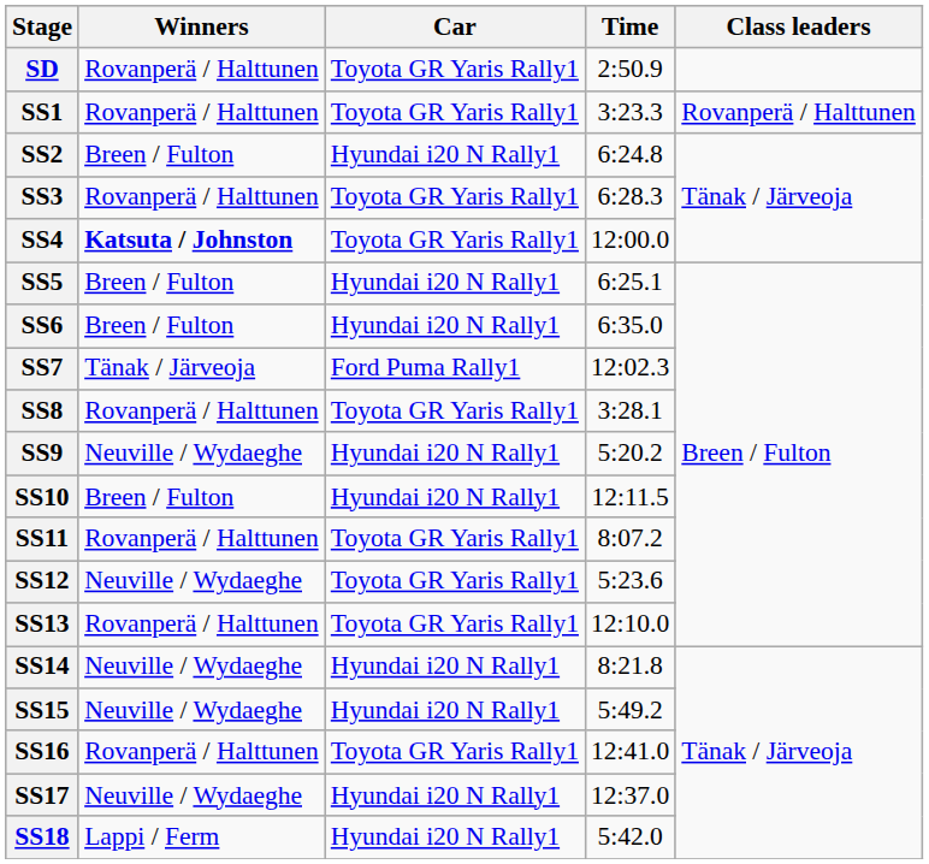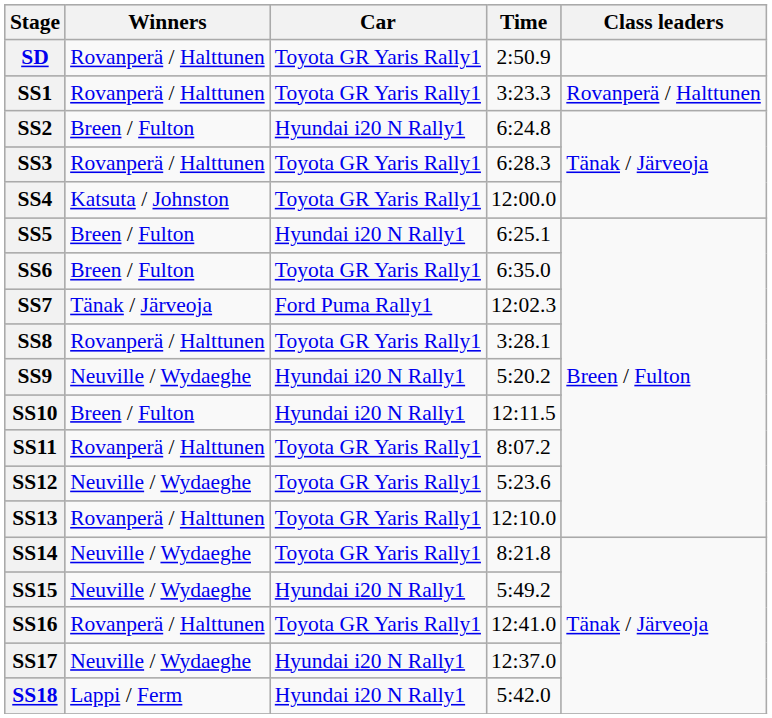 <table class="wikitable" style="font-size:85%">
 <tr>
 <th>Stage</th>
 <th>Winners</th>
 <th>Car</th>
 <th>Time</th>
 <th>Class leaders</th>
 </tr>
 <tr>
 <th><a href='#'>SD</a></th>
 <td><a href='#'>Rovanperä</a> / <a href='#'>Halttunen</a></td>
 <td><a href='#'>Toyota GR Yaris Rally1</a></td>
 <td align="center">2:50.9</td>
 <td></td>
 </tr>
 <tr>
 <th>SS1</th>
 <td><a href='#'>Rovanperä</a> / <a href='#'>Halttunen</a></td>
 <td><a href='#'>Toyota GR Yaris Rally1</a></td>
 <td align="center">3:23.3</td>
 <td><a href='#'>Rovanperä</a> / <a href='#'>Halttunen</a></td>
 </tr>
 <tr>
 <th>SS2</th>
 <td><a href='#'>Breen</a> / <a href='#'>Fulton</a></td>
 <td><a href='#'>Hyundai i20 N Rally1</a></td>
 <td align="center">6:24.8</td>
 <td rowspan="3"><a href='#'>Tänak</a> / <a href='#'>Järveoja</a></td>
 </tr>
 <tr>
 <th>SS3</th>
 <td><a href='#'>Rovanperä</a> / <a href='#'>Halttunen</a></td>
 <td><a href='#'>Toyota GR Yaris Rally1</a></td>
 <td align="center">6:28.3</td>
 </tr>
 <tr>
 <th>SS4</th>
-<td><strong><a href='#'>Katsuta</a> / <a href='#'>Johnston</a></strong></td>
+<td><a href='#'>Katsuta</a> / <a href='#'>Johnston</a></td>
 <td><a href='#'>Toyota GR Yaris Rally1</a></td>
 <td align="center">12:00.0</td>
 </tr>
 <tr>
 <th>SS5</th>
 <td><a href='#'>Breen</a> / <a href='#'>Fulton</a></td>
 <td><a href='#'>Hyundai i20 N Rally1</a></td>
 <td align="center">6:25.1</td>
 <td rowspan="9"><a href='#'>Breen</a> / <a href='#'>Fulton</a></td>
 </tr>
 <tr>
 <th>SS6</th>
 <td><a href='#'>Breen</a> / <a href='#'>Fulton</a></td>
-<td><a href='#'>Hyundai i20 N Rally1</a></td>
+<td><a href='#'>Toyota GR Yaris Rally1</a></td>
 <td align="center">6:35.0</td>
 </tr>
 <tr>
 <th>SS7</th>
 <td><a href='#'>Tänak</a> / <a href='#'>Järveoja</a></td>
 <td><a href='#'>Ford Puma Rally1</a></td>
 <td align="center">12:02.3</td>
 </tr>
 <tr>
 <th>SS8</th>
 <td><a href='#'>Rovanperä</a> / <a href='#'>Halttunen</a></td>
 <td><a href='#'>Toyota GR Yaris Rally1</a></td>
 <td align="center">3:28.1</td>
 </tr>
 <tr>
 <th>SS9</th>
 <td><a href='#'>Neuville</a> / <a href='#'>Wydaeghe</a></td>
 <td><a href='#'>Hyundai i20 N Rally1</a></td>
 <td align="center">5:20.2</td>
 </tr>
 <tr>
 <th>SS10</th>
 <td><a href='#'>Breen</a> / <a href='#'>Fulton</a></td>
 <td><a href='#'>Hyundai i20 N Rally1</a></td>
 <td align="center">12:11.5</td>
 </tr>
 <tr>
 <th>SS11</th>
 <td><a href='#'>Rovanperä</a> / <a href='#'>Halttunen</a></td>
 <td><a href='#'>Toyota GR Yaris Rally1</a></td>
 <td align="center">8:07.2</td>
 </tr>
 <tr>
 <th>SS12</th>
 <td><a href='#'>Neuville</a> / <a href='#'>Wydaeghe</a></td>
 <td><a href='#'>Toyota GR Yaris Rally1</a></td>
 <td align="center">5:23.6</td>
 </tr>
 <tr>
 <th>SS13</th>
 <td><a href='#'>Rovanperä</a> / <a href='#'>Halttunen</a></td>
 <td><a href='#'>Toyota GR Yaris Rally1</a></td>
 <td align="center">12:10.0</td>
 </tr>
 <tr>
 <th>SS14</th>
 <td><a href='#'>Neuville</a> / <a href='#'>Wydaeghe</a></td>
-<td><a href='#'>Hyundai i20 N Rally1</a></td>
+<td><a href='#'>Toyota GR Yaris Rally1</a></td>
 <td align="center">8:21.8</td>
 <td rowspan="5"><a href='#'>Tänak</a> / <a href='#'>Järveoja</a></td>
 </tr>
 <tr>
 <th>SS15</th>
 <td><a href='#'>Neuville</a> / <a href='#'>Wydaeghe</a></td>
 <td><a href='#'>Hyundai i20 N Rally1</a></td>
 <td align="center">5:49.2</td>
 </tr>
 <tr>
 <th>SS16</th>
 <td><a href='#'>Rovanperä</a> / <a href='#'>Halttunen</a></td>
 <td><a href='#'>Toyota GR Yaris Rally1</a></td>
 <td align="center">12:41.0</td>
 </tr>
 <tr>
 <th>SS17</th>
 <td><a href='#'>Neuville</a> / <a href='#'>Wydaeghe</a></td>
 <td><a href='#'>Hyundai i20 N Rally1</a></td>
 <td align="center">12:37.0</td>
 </tr>
 <tr>
 <th><a href='#'>SS18</a></th>
 <td><a href='#'>Lappi</a> / <a href='#'>Ferm</a></td>
 <td><a href='#'>Hyundai i20 N Rally1</a></td>
 <td align="center">5:42.0</td>
 </tr>
 <tr>
 </tr>
 </table>
